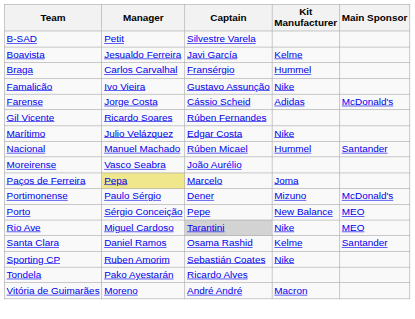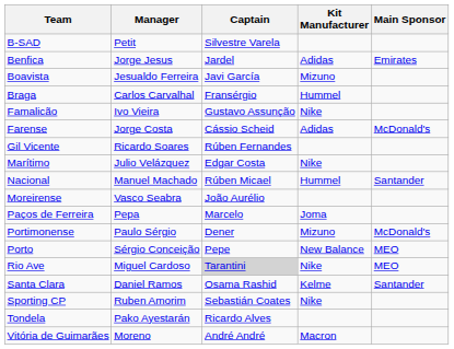 <table class="wikitable sortable" style="text-align: left;">
 <tr>
 <th>Team</th>
 <th>Manager</th>
 <th>Captain</th>
 <th>Kit<br>Manufacturer</th>
 <th>Main Sponsor</th>
 </tr>
 <tr>
 <td><a href='#'>B-SAD</a></td>
 <td> <a href='#'>Petit</a></td>
 <td> <a href='#'>Silvestre Varela</a></td>
 <td> </td>
 <td> </td>
 </tr>
 <tr>
+<td><a href='#'>Benfica</a></td>
+<td> <a href='#'>Jorge Jesus</a></td>
+<td> <a href='#'>Jardel</a></td>
+<td> <a href='#'>Adidas</a></td>
+<td> <a href='#'>Emirates</a></td>
+</tr>
+<tr>
 <td><a href='#'>Boavista</a></td>
 <td> <a href='#'>Jesualdo Ferreira</a></td>
 <td> <a href='#'>Javi García</a></td>
-<td> <a href='#'>Kelme</a></td>
+<td> <a href='#'>Mizuno</a></td>
 <td> </td>
 </tr>
 <tr>
 <td><a href='#'>Braga</a></td>
 <td> <a href='#'>Carlos Carvalhal</a></td>
 <td> <a href='#'>Fransérgio</a></td>
 <td> <a href='#'>Hummel</a></td>
 <td> </td>
 </tr>
 <tr>
 <td><a href='#'>Famalicão</a></td>
 <td> <a href='#'>Ivo Vieira</a></td>
 <td> <a href='#'>Gustavo Assunção</a></td>
 <td> <a href='#'>Nike</a></td>
 <td> </td>
 </tr>
 <tr>
 <td><a href='#'>Farense</a></td>
 <td> <a href='#'>Jorge Costa</a></td>
 <td> <a href='#'>Cássio Scheid</a></td>
 <td> <a href='#'>Adidas</a></td>
 <td> <a href='#'>McDonald's</a></td>
 </tr>
 <tr>
 <td><a href='#'>Gil Vicente</a></td>
 <td> <a href='#'>Ricardo Soares</a></td>
 <td> <a href='#'>Rúben Fernandes</a></td>
 <td> </td>
 <td> </td>
 </tr>
 <tr>
 <td><a href='#'>Marítimo</a></td>
 <td> <a href='#'>Julio Velázquez</a></td>
 <td> <a href='#'>Edgar Costa</a></td>
 <td> <a href='#'>Nike</a></td>
 <td> </td>
 </tr>
 <tr>
 <td><a href='#'>Nacional</a></td>
 <td> <a href='#'>Manuel Machado</a></td>
 <td> <a href='#'>Rúben Micael</a></td>
 <td> <a href='#'>Hummel</a></td>
 <td> <a href='#'>Santander</a></td>
 </tr>
 <tr>
 <td><a href='#'>Moreirense</a></td>
 <td> <a href='#'>Vasco Seabra</a></td>
 <td> <a href='#'>João Aurélio</a></td>
 <td> </td>
 <td></td>
 </tr>
 <tr>
 <td><a href='#'>Paços de Ferreira</a></td>
-<td style="background: khaki;"> <a href='#'>Pepa</a></td>
+<td> <a href='#'>Pepa</a></td>
 <td> <a href='#'>Marcelo</a></td>
 <td> <a href='#'>Joma</a></td>
 <td>  </td>
 </tr>
 <tr>
 <td><a href='#'>Portimonense</a></td>
 <td> <a href='#'>Paulo Sérgio</a></td>
 <td> <a href='#'>Dener</a></td>
 <td> <a href='#'>Mizuno</a></td>
 <td> <a href='#'>McDonald's</a></td>
 </tr>
 <tr>
 <td><a href='#'>Porto</a></td>
 <td> <a href='#'>Sérgio Conceição</a></td>
 <td> <a href='#'>Pepe</a></td>
 <td> <a href='#'>New Balance</a></td>
 <td> <a href='#'>MEO</a></td>
 </tr>
 <tr>
 <td><a href='#'>Rio Ave</a></td>
 <td> <a href='#'>Miguel Cardoso</a></td>
 <td style="background: lightgrey;"> <a href='#'>Tarantini</a></td>
 <td> <a href='#'>Nike</a></td>
 <td> <a href='#'>MEO</a></td>
 </tr>
 <tr>
 <td><a href='#'>Santa Clara</a></td>
 <td> <a href='#'>Daniel Ramos</a></td>
 <td> <a href='#'>Osama Rashid</a></td>
 <td> <a href='#'>Kelme</a></td>
 <td> <a href='#'>Santander</a></td>
 </tr>
 <tr>
 <td><a href='#'>Sporting CP</a></td>
 <td> <a href='#'>Ruben Amorim</a></td>
 <td> <a href='#'>Sebastián Coates</a></td>
 <td> <a href='#'>Nike</a></td>
 <td> </td>
 </tr>
 <tr>
 <td><a href='#'>Tondela</a></td>
 <td> <a href='#'>Pako Ayestarán</a></td>
 <td> <a href='#'>Ricardo Alves</a></td>
 <td> </td>
 <td> </td>
 </tr>
 <tr>
 <td><a href='#'>Vitória de Guimarães</a></td>
 <td> <a href='#'>Moreno</a></td>
 <td> <a href='#'>André André</a></td>
 <td> <a href='#'>Macron</a></td>
 <td></td>
 </tr>
 </table>
